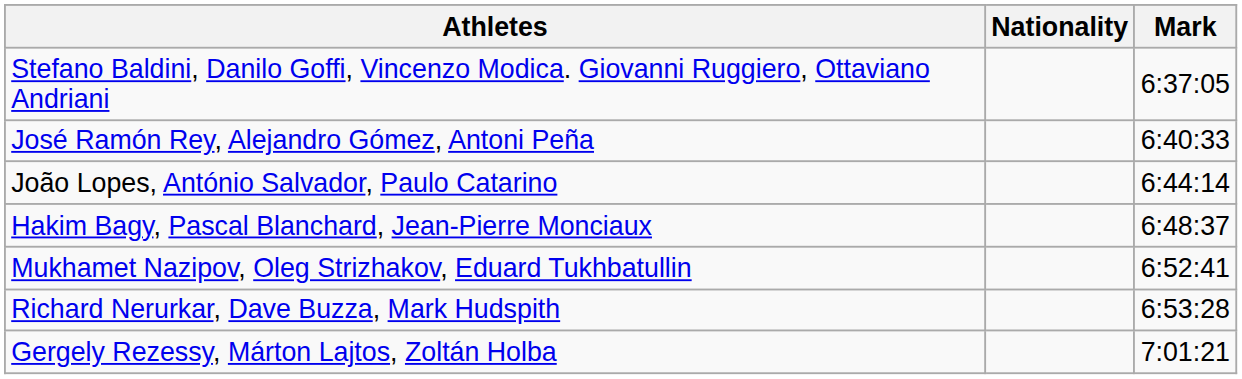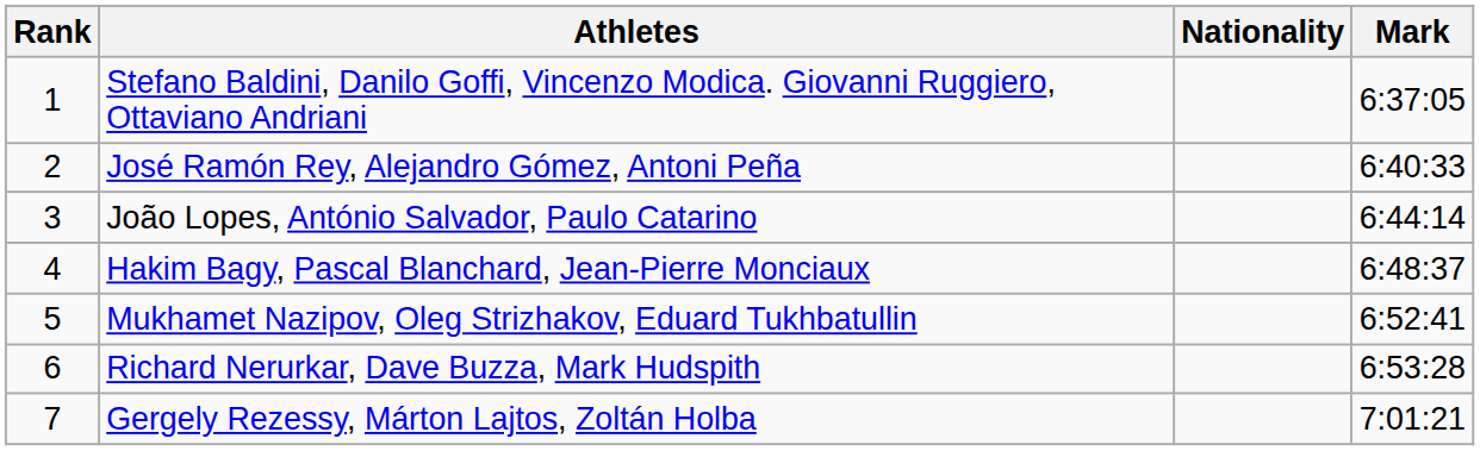 <table class="wikitable" width=75% style="font-size:90%; text-align:CENTER;">
 <tr>
+<th>Rank</th>
 <th>Athletes</th>
 <th>Nationality</th>
 <th>Mark</th>
 </tr>
 <tr>
+<td>1</td>
 <td align=left><a href='#'>Stefano Baldini</a>, <a href='#'>Danilo Goffi</a>, <a href='#'>Vincenzo Modica</a>. <a href='#'>Giovanni Ruggiero</a>, <a href='#'>Ottaviano Andriani</a></td>
 <td align=left></td>
 <td>6:37:05</td>
 </tr>
 <tr>
+<td>2</td>
 <td align=left><a href='#'>José Ramón Rey</a>, <a href='#'>Alejandro Gómez</a>, <a href='#'>Antoni Peña</a></td>
 <td align=left></td>
 <td>6:40:33</td>
 </tr>
 <tr>
+<td>3</td>
 <td align=left>João Lopes, <a href='#'>António Salvador</a>, <a href='#'>Paulo Catarino</a></td>
 <td align=left></td>
 <td>6:44:14</td>
 </tr>
 <tr>
+<td>4</td>
 <td align=left><a href='#'>Hakim Bagy</a>, <a href='#'>Pascal Blanchard</a>, <a href='#'>Jean-Pierre Monciaux</a></td>
 <td align=left></td>
 <td>6:48:37</td>
 </tr>
 <tr>
+<td>5</td>
 <td align=left><a href='#'>Mukhamet Nazipov</a>, <a href='#'>Oleg Strizhakov</a>, <a href='#'>Eduard Tukhbatullin</a></td>
 <td align=left></td>
 <td>6:52:41</td>
 </tr>
 <tr>
+<td>6</td>
 <td align=left><a href='#'>Richard Nerurkar</a>, <a href='#'>Dave Buzza</a>, <a href='#'>Mark Hudspith</a></td>
 <td align=left></td>
 <td>6:53:28</td>
 </tr>
 <tr>
+<td>7</td>
 <td align=left><a href='#'>Gergely Rezessy</a>, <a href='#'>Márton Lajtos</a>, <a href='#'>Zoltán Holba</a></td>
 <td align=left></td>
 <td>7:01:21</td>
 </tr>
 </table>
